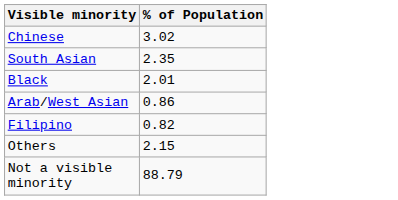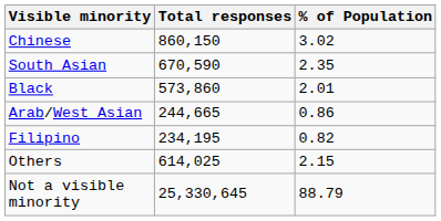 <table class="wikitable">
 <tr>
 <th>Visible minority</th>
+<th>Total responses</th>
 <th>% of Population</th>
 </tr>
 <tr>
 <td><a href='#'>Chinese</a></td>
+<td>860,150</td>
 <td>3.02</td>
 </tr>
 <tr>
 <td><a href='#'>South Asian</a></td>
+<td>670,590</td>
 <td>2.35</td>
 </tr>
 <tr>
 <td><a href='#'>Black</a></td>
+<td>573,860</td>
 <td>2.01</td>
 </tr>
 <tr>
 <td><a href='#'>Arab</a>/<a href='#'>West Asian</a></td>
+<td>244,665</td>
 <td>0.86</td>
 </tr>
 <tr>
 <td><a href='#'>Filipino</a></td>
+<td>234,195</td>
 <td>0.82</td>
 </tr>
 <tr>
 <td>Others</td>
+<td>614,025</td>
 <td>2.15</td>
 </tr>
 <tr>
 <td>Not a visible <br> minority</td>
+<td>25,330,645</td>
 <td>88.79</td>
 </tr>
 </table>
